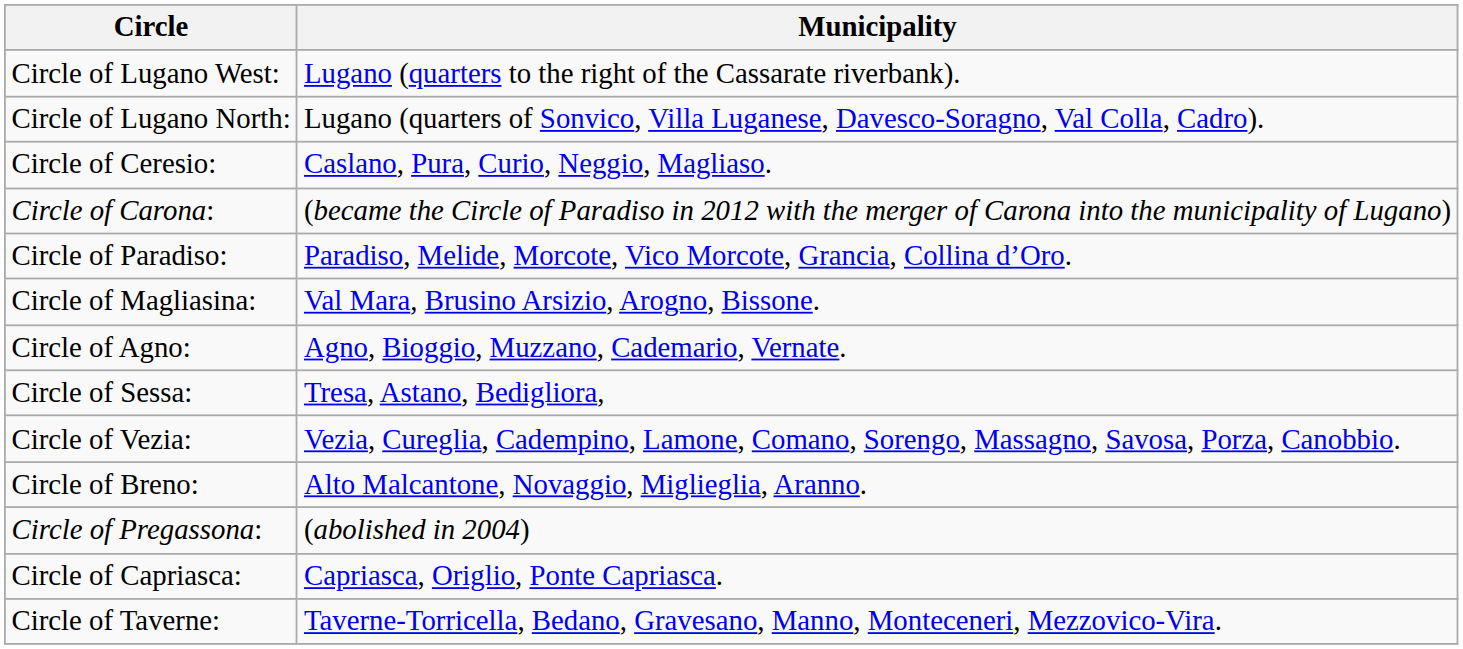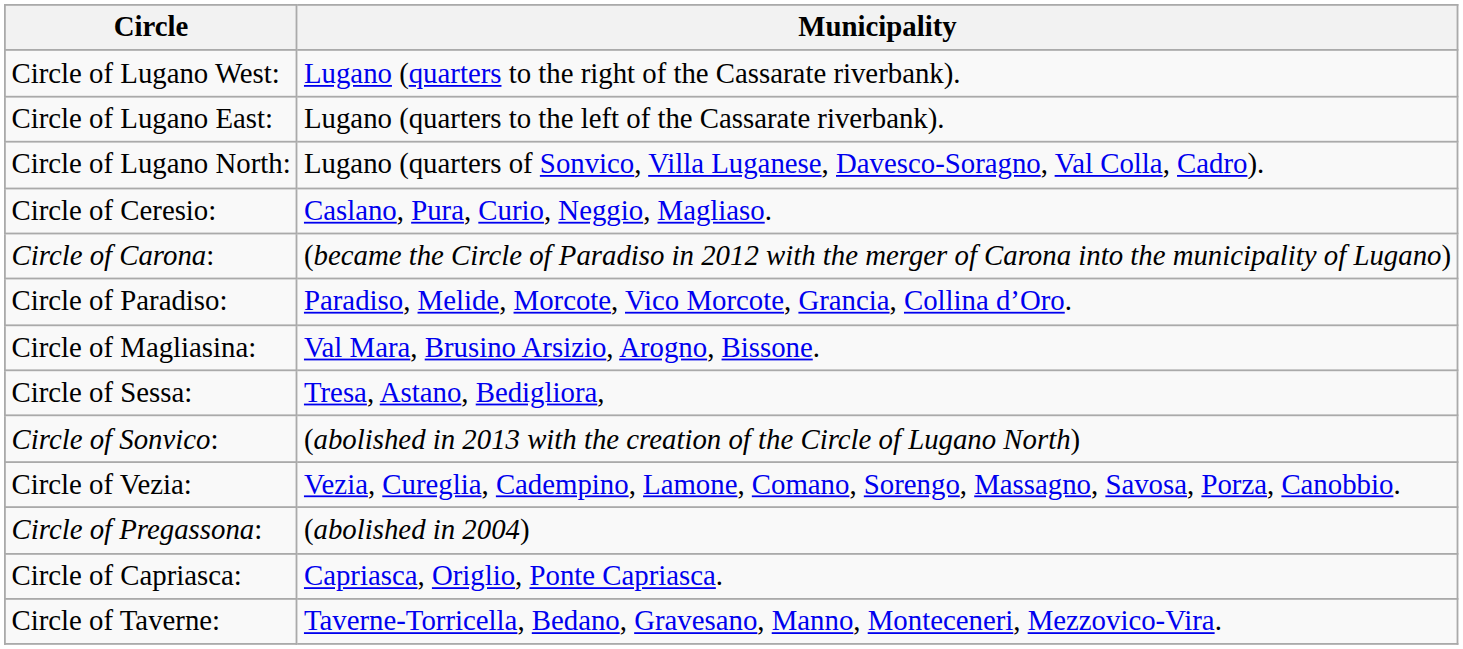 <table class="wikitable sortable">
 <tr>
 <th>Circle</th>
 <th>Municipality</th>
 </tr>
 <tr>
 <td>Circle of Lugano West:</td>
 <td><a href='#'>Lugano</a> (<a href='#'>quarters</a> to the right of the Cassarate riverbank).</td>
+</tr>
+<tr>
+<td>Circle of Lugano East:</td>
+<td>Lugano (quarters to the left of the Cassarate riverbank).</td>
 </tr>
 <tr>
 <td>Circle of Lugano North:</td>
 <td>Lugano (quarters of <a href='#'>Sonvico</a>, <a href='#'>Villa Luganese</a>, <a href='#'>Davesco-Soragno</a>, <a href='#'>Val Colla</a>, <a href='#'>Cadro</a>).</td>
 </tr>
 <tr>
 <td>Circle of Ceresio:</td>
 <td><a href='#'>Caslano</a>, <a href='#'>Pura</a>,  <a href='#'>Curio</a>, <a href='#'>Neggio</a>, <a href='#'>Magliaso</a>.</td>
 </tr>
 <tr>
 <td><em>Circle of Carona</em>:</td>
 <td>(<em>became the Circle of Paradiso in 2012 with the merger of Carona into the municipality of Lugano</em>)</td>
 </tr>
 <tr>
 <td>Circle of Paradiso:</td>
 <td><a href='#'>Paradiso</a>, <a href='#'>Melide</a>, <a href='#'>Morcote</a>, <a href='#'>Vico Morcote</a>, <a href='#'>Grancia</a>, <a href='#'>Collina d’Oro</a>.</td>
 </tr>
 <tr>
 <td>Circle of Magliasina:</td>
 <td><a href='#'>Val Mara</a>, <a href='#'>Brusino Arsizio</a>, <a href='#'>Arogno</a>, <a href='#'>Bissone</a>.</td>
 </tr>
 <tr>
-<td>Circle of Agno:</td>
-<td><a href='#'>Agno</a>, <a href='#'>Bioggio</a>, <a href='#'>Muzzano</a>, <a href='#'>Cademario</a>, <a href='#'>Vernate</a>.</td>
-</tr>
-<tr>
 <td>Circle of Sessa:</td>
 <td><a href='#'>Tresa</a>, <a href='#'>Astano</a>, <a href='#'>Bedigliora</a>,</td>
 </tr>
 <tr>
+<td><em>Circle of Sonvico</em>:</td>
+<td>(<em>abolished in 2013 with the creation of the Circle of Lugano North</em>)</td>
+</tr>
+<tr>
 <td>Circle of Vezia:</td>
 <td><a href='#'>Vezia</a>, <a href='#'>Cureglia</a>, <a href='#'>Cadempino</a>, <a href='#'>Lamone</a>, <a href='#'>Comano</a>, <a href='#'>Sorengo</a>, <a href='#'>Massagno</a>, <a href='#'>Savosa</a>, <a href='#'>Porza</a>, <a href='#'>Canobbio</a>.</td>
-</tr>
-<tr>
-<td>Circle of Breno:</td>
-<td><a href='#'>Alto Malcantone</a>, <a href='#'>Novaggio</a>, <a href='#'>Miglieglia</a>, <a href='#'>Aranno</a>.</td>
 </tr>
 <tr>
 <td><em>Circle of Pregassona</em>:</td>
 <td>(<em>abolished in 2004</em>)</td>
 </tr>
 <tr>
 <td>Circle of Capriasca:</td>
 <td><a href='#'>Capriasca</a>, <a href='#'>Origlio</a>, <a href='#'>Ponte Capriasca</a>.</td>
 </tr>
 <tr>
 <td>Circle of Taverne:</td>
 <td><a href='#'>Taverne-Torricella</a>, <a href='#'>Bedano</a>, <a href='#'>Gravesano</a>, <a href='#'>Manno</a>, <a href='#'>Monteceneri</a>, <a href='#'>Mezzovico-Vira</a>.</td>
 </tr>
 </table>
